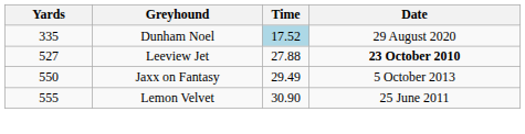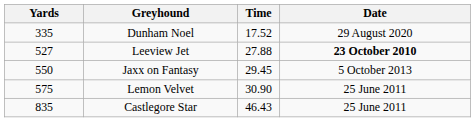 <table class="wikitable" style="font-size: 100%">
 <tr>
 <th width=100>Yards</th>
 <th width=200>Greyhound</th>
 <th width=50>Time</th>
 <th width=250>Date</th>
 </tr>
 <tr align=center>
 <td>335</td>
 <td>Dunham Noel</td>
-<td style="background: lightblue;">17.52</td>
+<td>17.52</td>
 <td>29 August 2020</td>
 </tr>
 <tr align=center>
 <td>527</td>
 <td>Leeview Jet</td>
 <td>27.88</td>
 <td><strong>23 October 2010</strong></td>
 </tr>
 <tr align=center>
 <td>550</td>
 <td>Jaxx on Fantasy</td>
-<td>29.49</td>
+<td>29.45</td>
 <td>5 October 2013</td>
 </tr>
 <tr align=center>
-<td>555</td>
+<td>575</td>
 <td>Lemon Velvet</td>
 <td>30.90</td>
 <td>25 June 2011</td>
 </tr>
+<tr align=center>
+<td>835</td>
+<td>Castlegore Star</td>
+<td>46.43</td>
+<td>25 June 2011</td>
+</tr>
 </table>
